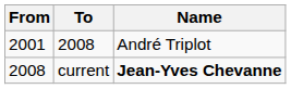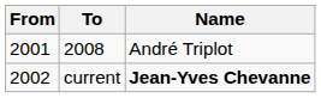 <table class="wikitable">
 <tr>
 <th>From</th>
 <th>To</th>
 <th>Name</th>
 </tr>
 <tr>
 <td>2001</td>
 <td>2008</td>
 <td>André Triplot</td>
 </tr>
 <tr>
-<td>2008</td>
+<td>2002</td>
 <td>current</td>
 <td><strong>Jean-Yves Chevanne</strong></td>
 </tr>
 </table>
